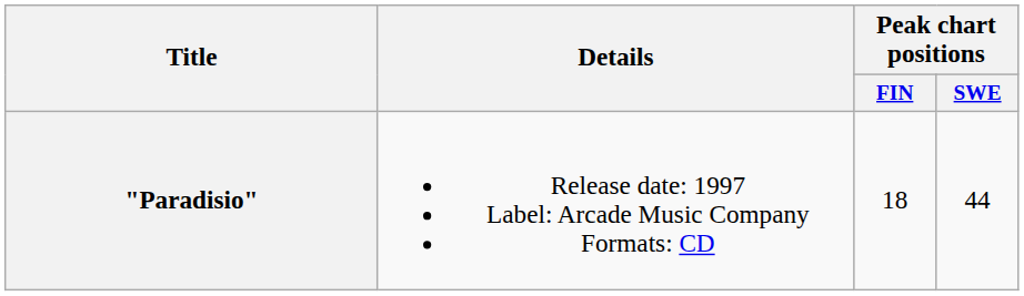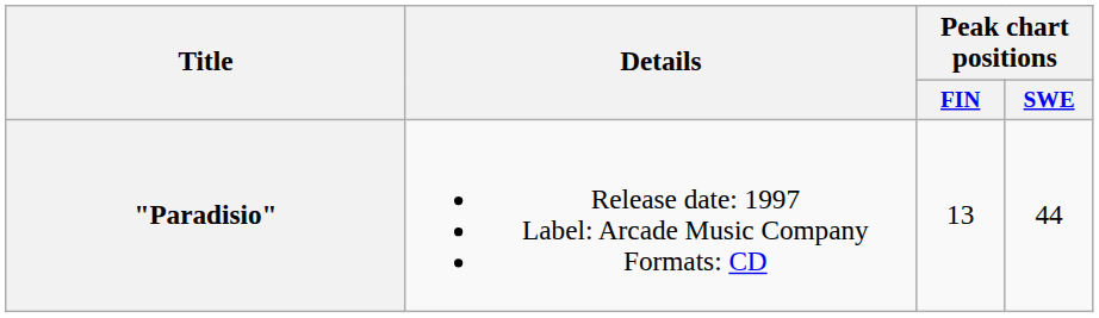 <table class="wikitable plainrowheaders" style="text-align:center;">
 <tr>
 <th rowspan="2" style="width:14em;">Title</th>
 <th rowspan="2" style="width:18em;">Details</th>
 <th colspan="2">Peak chart positions</th>
 </tr>
 <tr style="font-size:smaller;">
 <th style="width:45px;"><a href='#'>FIN</a></th>
 <th style="width:45px;"><a href='#'>SWE</a></th>
 </tr>
 <tr>
 <th scope="row">"Paradisio"</th>
 <td><br><ul><li>Release date: 1997</li><li>Label: Arcade Music Company</li><li>Formats: <a href='#'>CD</a></li></ul></td>
-<td>18</td>
+<td>13</td>
 <td>44</td>
 </tr>
 </table>
